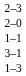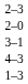 <table cellspacing=1 width=70%>
 <tr>
 <th width=25%></th>
 <th width=30%></th>
 <th width=15%></th>
 <th width=30%></th>
 </tr>
 <tr>
 <td></td>
 <td align=right></td>
 <td align=center>2–3</td>
 <td></td>
 </tr>
 <tr>
 <td></td>
 <td align=right></td>
 <td align=center>2–0</td>
 <td></td>
 </tr>
 <tr>
 <td></td>
 <td align=right></td>
-<td align=center>1–1</td>
+<td align=center>3–1</td>
 <td></td>
 </tr>
 <tr>
 <td></td>
 <td align=right></td>
-<td align=center>3–1</td>
+<td align=center>4–3</td>
 <td></td>
 </tr>
 <tr>
 <td></td>
 <td align=right></td>
 <td align=center>1–3</td>
 <td></td>
 </tr>
 </table>
